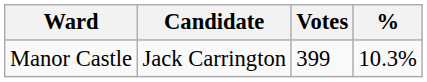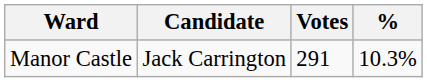 <table class="wikitable">
 <tr>
 <th>Ward</th>
 <th>Candidate</th>
 <th>Votes</th>
 <th>%</th>
 </tr>
 <tr>
 <td>Manor Castle</td>
 <td>Jack Carrington</td>
-<td>399</td>
+<td>291</td>
 <td>10.3%</td>
 </tr>
 </table>
